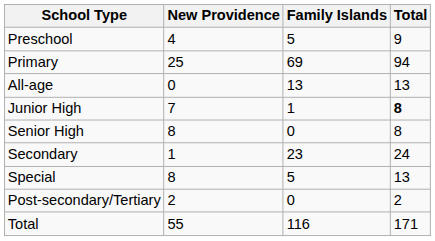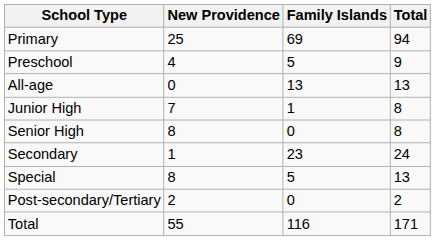 <table class="wikitable">
 <tr>
 <th>School Type</th>
 <th>New Providence</th>
 <th>Family Islands</th>
 <th>Total</th>
 </tr>
 <tr>
+<td>Primary</td>
+<td>25</td>
+<td>69</td>
+<td>94</td>
+</tr>
+<tr>
 <td>Preschool</td>
 <td>4</td>
 <td>5</td>
 <td>9</td>
-</tr>
-<tr>
-<td>Primary</td>
-<td>25</td>
-<td>69</td>
-<td>94</td>
 </tr>
 <tr>
 <td>All-age</td>
 <td>0</td>
 <td>13</td>
 <td>13</td>
 </tr>
 <tr>
 <td>Junior High</td>
 <td>7</td>
 <td>1</td>
-<td><strong>8</strong></td>
+<td>8</td>
 </tr>
 <tr>
 <td>Senior High</td>
 <td>8</td>
 <td>0</td>
 <td>8</td>
 </tr>
 <tr>
 <td>Secondary</td>
 <td>1</td>
 <td>23</td>
 <td>24</td>
 </tr>
 <tr>
 <td>Special</td>
 <td>8</td>
 <td>5</td>
 <td>13</td>
 </tr>
 <tr>
 <td>Post-secondary/Tertiary</td>
 <td>2</td>
 <td>0</td>
 <td>2</td>
 </tr>
 <tr>
 <td>Total</td>
 <td>55</td>
 <td>116</td>
 <td>171</td>
 </tr>
 </table>
